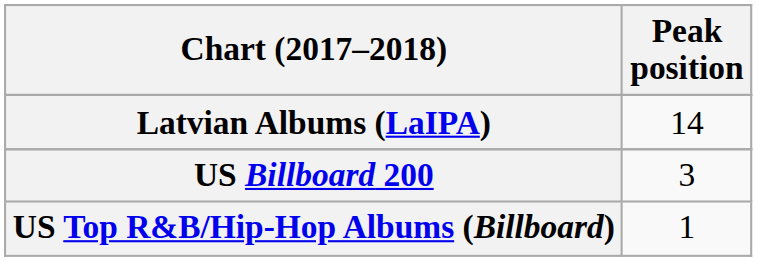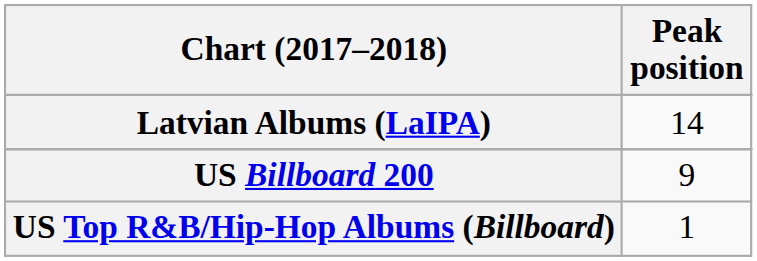 <table class="wikitable sortable plainrowheaders" style="text-align:center">
 <tr>
 <th scope="col">Chart (2017–2018)</th>
 <th scope="col">Peak<br> position</th>
 </tr>
 <tr>
 </tr>
 <tr>
 </tr>
 <tr>
 </tr>
 <tr>
 </tr>
 <tr>
 </tr>
 <tr>
 </tr>
 <tr>
 </tr>
 <tr>
 </tr>
 <tr>
 <th scope="row">Latvian Albums (<a href='#'>LaIPA</a>)</th>
 <td>14</td>
 </tr>
 <tr>
 </tr>
 <tr>
 </tr>
 <tr>
 </tr>
 <tr>
 </tr>
 <tr>
 </tr>
 <tr>
 <th scope="row">US <a href='#'><em>Billboard</em> 200</a></th>
-<td>3</td>
+<td>9</td>
 </tr>
 <tr>
 <th scope="row">US <a href='#'>Top R&B/Hip-Hop Albums</a> (<em>Billboard</em>)</th>
 <td>1</td>
 </tr>
 </table>
